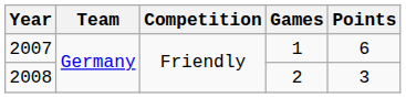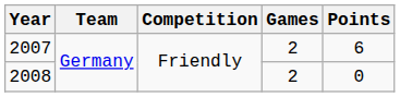 <table class="wikitable">
 <tr>
 <th>Year</th>
 <th>Team</th>
 <th>Competition</th>
 <th>Games</th>
 <th>Points</th>
 </tr>
 <tr align="center">
 <td>2007</td>
 <td rowspan=2><a href='#'>Germany</a></td>
 <td rowspan=2>Friendly</td>
-<td>1</td>
+<td>2</td>
 <td>6</td>
 </tr>
 <tr align="center">
 <td>2008</td>
 <td>2</td>
-<td>3</td>
+<td>0</td>
 </tr>
 </table>
